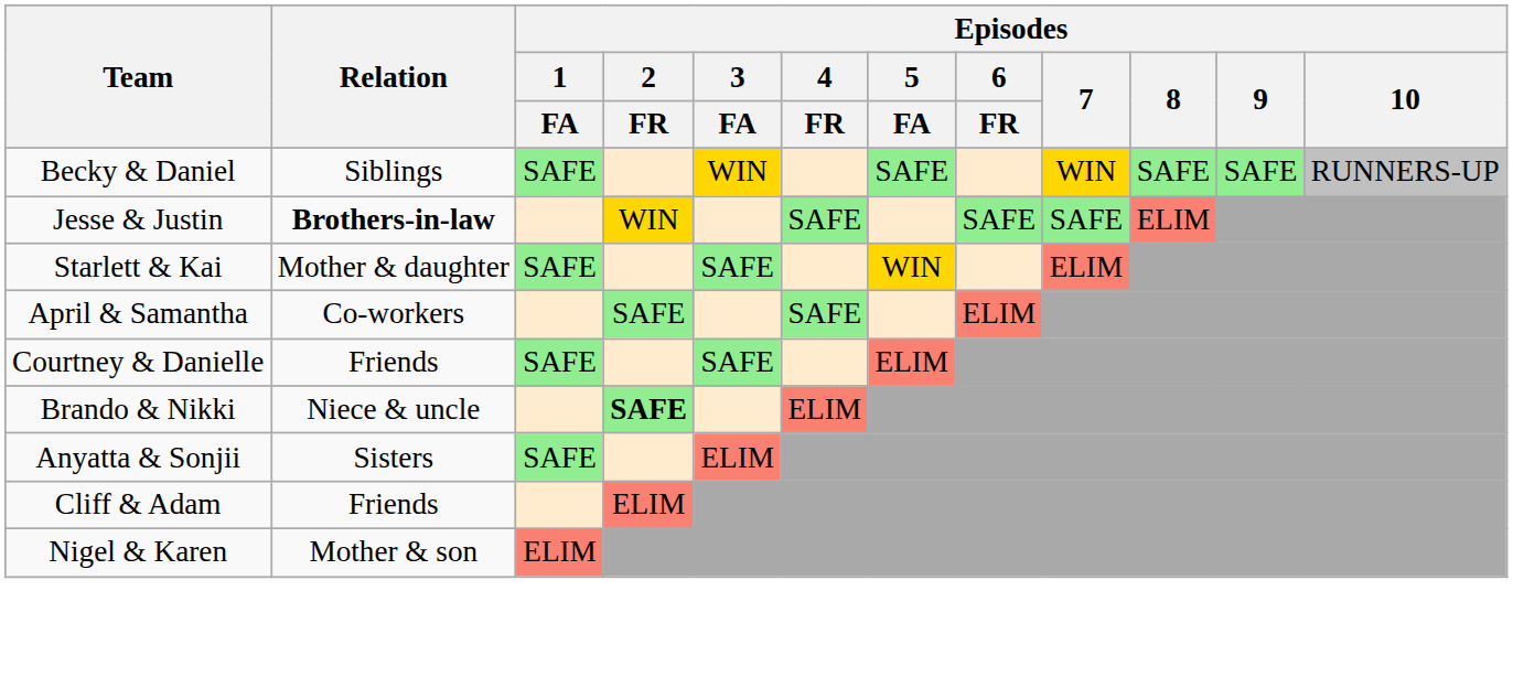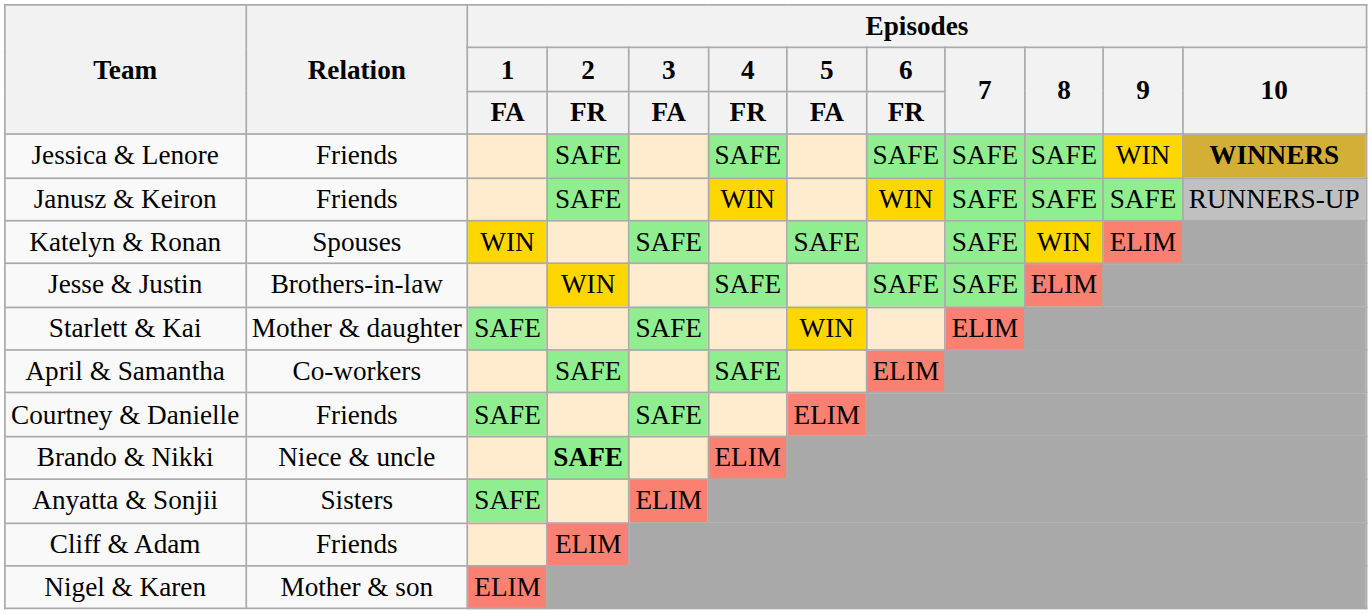 <table class="wikitable" style="text-align: center;">
 <tr>
 <th scope="col" rowspan="3">Team</th>
 <th scope="col" rowspan="3">Relation</th>
 <th scope="col" colspan="10">Episodes</th>
 </tr>
 <tr>
 <th>1</th>
 <th>2</th>
 <th>3</th>
 <th>4</th>
 <th>5</th>
 <th>6</th>
 <th rowspan="2">7</th>
 <th rowspan="2">8</th>
 <th rowspan="2">9</th>
 <th rowspan="2">10</th>
 </tr>
 <tr>
 <th>FA</th>
 <th>FR</th>
 <th>FA</th>
 <th>FR</th>
 <th>FA</th>
 <th>FR</th>
 </tr>
 <tr>
-<td>Becky & Daniel</td>
-<td>Siblings</td>
+<td>Jessica & Lenore</td>
+<td>Friends</td>
+<td bgcolor=#FFEBCD></td>
+<td style="background:lightgreen;">SAFE</td>
+<td bgcolor=#FFEBCD></td>
+<td style="background:lightgreen;">SAFE</td>
+<td bgcolor=#FFEBCD></td>
+<td style="background:lightgreen;">SAFE</td>
+<td style="background:lightgreen;">SAFE</td>
+<td style="background:lightgreen;">SAFE</td>
+<td style="background:gold;">WIN</td>
+<td bgcolor=#D4AF37><strong>WINNERS</strong></td>
+</tr>
+<tr>
+<td>Janusz & Keiron</td>
+<td>Friends</td>
+<td bgcolor=#FFEBCD></td>
 <td style="background:lightgreen;">SAFE</td>
 <td bgcolor=#FFEBCD></td>
 <td style="background:gold;">WIN</td>
 <td bgcolor=#FFEBCD></td>
+<td style="background:gold;">WIN</td>
 <td style="background:lightgreen;">SAFE</td>
-<td bgcolor=#FFEBCD></td>
-<td style="background:gold;">WIN</td>
 <td style="background:lightgreen;">SAFE</td>
 <td style="background:lightgreen;">SAFE</td>
 <td style="background:silver;">RUNNERS-UP</td>
 </tr>
 <tr>
+<td>Katelyn & Ronan</td>
+<td>Spouses</td>
+<td style="background:gold;">WIN</td>
+<td bgcolor=#FFEBCD></td>
+<td style="background:lightgreen;">SAFE</td>
+<td bgcolor=#FFEBCD></td>
+<td style="background:lightgreen;">SAFE</td>
+<td bgcolor=#FFEBCD></td>
+<td style="background:lightgreen;">SAFE</td>
+<td style="background:gold;">WIN</td>
+<td style="background:salmon;">ELIM</td>
+<td style="background:darkgrey;" colspan="1"></td>
+</tr>
+<tr>
 <td>Jesse & Justin</td>
-<td><strong>Brothers-in-law</strong></td>
+<td>Brothers-in-law</td>
 <td bgcolor=#FFEBCD></td>
 <td style="background:gold;">WIN</td>
 <td bgcolor=#FFEBCD></td>
 <td style="background:lightgreen;">SAFE</td>
 <td bgcolor=#FFEBCD></td>
 <td style="background:lightgreen;">SAFE</td>
 <td style="background:lightgreen;">SAFE</td>
 <td style="background:salmon;">ELIM</td>
 <td style="background:darkgrey;" colspan="2"></td>
 </tr>
 <tr>
 <td>Starlett & Kai</td>
 <td>Mother & daughter</td>
 <td style="background:lightgreen;">SAFE</td>
 <td bgcolor=#FFEBCD></td>
 <td style="background:lightgreen;">SAFE</td>
 <td bgcolor=#FFEBCD></td>
 <td style="background:gold;">WIN</td>
 <td bgcolor=#FFEBCD></td>
 <td style="background:salmon;">ELIM</td>
 <td style="background:darkgrey;" colspan="3"></td>
 </tr>
 <tr>
 <td>April & Samantha</td>
 <td>Co-workers</td>
 <td bgcolor=#FFEBCD></td>
 <td style="background:lightgreen;">SAFE</td>
 <td bgcolor=#FFEBCD></td>
 <td style="background:lightgreen;">SAFE</td>
 <td bgcolor=#FFEBCD></td>
 <td style="background:salmon;">ELIM</td>
 <td style="background:darkgrey;" colspan="4"></td>
 </tr>
 <tr>
 <td>Courtney & Danielle</td>
 <td>Friends</td>
 <td style="background:lightgreen;">SAFE</td>
 <td bgcolor=#FFEBCD></td>
 <td style="background:lightgreen;">SAFE</td>
 <td bgcolor=#FFEBCD></td>
 <td style="background:salmon;">ELIM</td>
 <td style="background:darkgrey;" colspan="5"></td>
 </tr>
 <tr>
 <td>Brando & Nikki</td>
 <td>Niece & uncle</td>
 <td bgcolor=#FFEBCD></td>
 <td style="background:lightgreen;"><strong>SAFE</strong></td>
 <td bgcolor=#FFEBCD></td>
 <td style="background:salmon;">ELIM</td>
 <td style="background:darkgrey;" colspan="6"></td>
 </tr>
 <tr>
 <td>Anyatta & Sonjii</td>
 <td>Sisters</td>
 <td style="background:lightgreen;">SAFE</td>
 <td bgcolor=#FFEBCD></td>
 <td style="background:salmon;">ELIM</td>
 <td style="background:darkgrey;" colspan="7"></td>
 </tr>
 <tr>
 <td>Cliff & Adam</td>
 <td>Friends</td>
 <td bgcolor=#FFEBCD></td>
 <td style="background:salmon;">ELIM</td>
 <td style="background:darkgrey;" colspan="8"></td>
 </tr>
 <tr>
 <td>Nigel & Karen</td>
 <td>Mother & son</td>
 <td style="background:salmon;">ELIM</td>
 <td style="background:darkgrey;" colspan="9"></td>
 </tr>
 </table>
